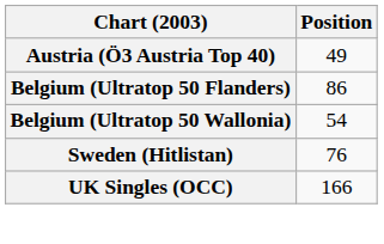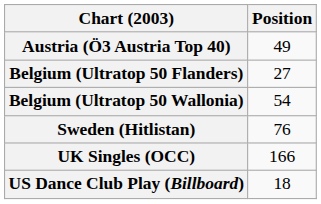 <table class="wikitable sortable plainrowheaders" style="text-align:center">
 <tr>
 <th>Chart (2003)</th>
 <th>Position</th>
 </tr>
 <tr>
 <th scope="row">Austria (Ö3 Austria Top 40)</th>
 <td>49</td>
 </tr>
 <tr>
 <th scope="row">Belgium (Ultratop 50 Flanders)</th>
-<td>86</td>
+<td>27</td>
 </tr>
 <tr>
 <th scope="row">Belgium (Ultratop 50 Wallonia)</th>
 <td>54</td>
 </tr>
 <tr>
 <th scope="row">Sweden (Hitlistan)</th>
 <td>76</td>
 </tr>
 <tr>
 <th scope="row">UK Singles (OCC)</th>
 <td>166</td>
 </tr>
+<tr>
+<th scope="row">US Dance Club Play (<em>Billboard</em>)</th>
+<td>18</td>
+</tr>
 </table>
